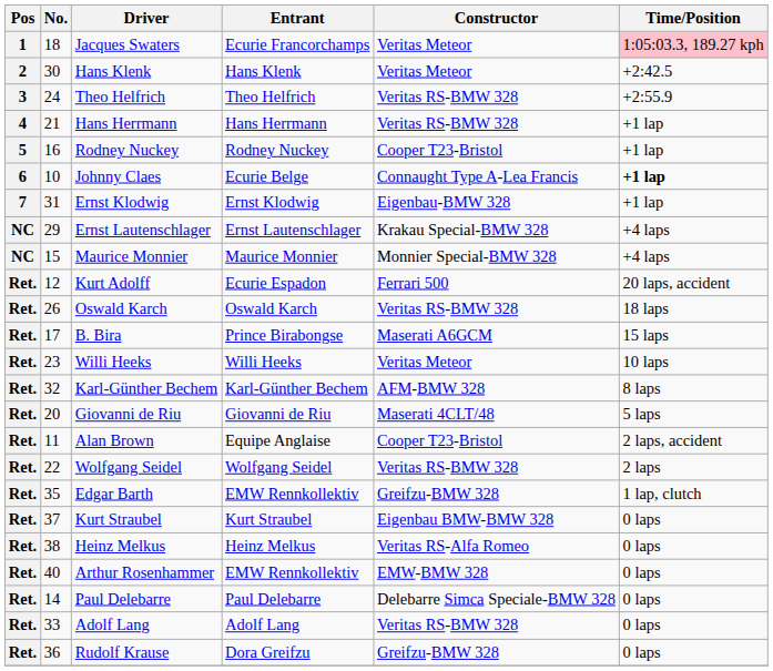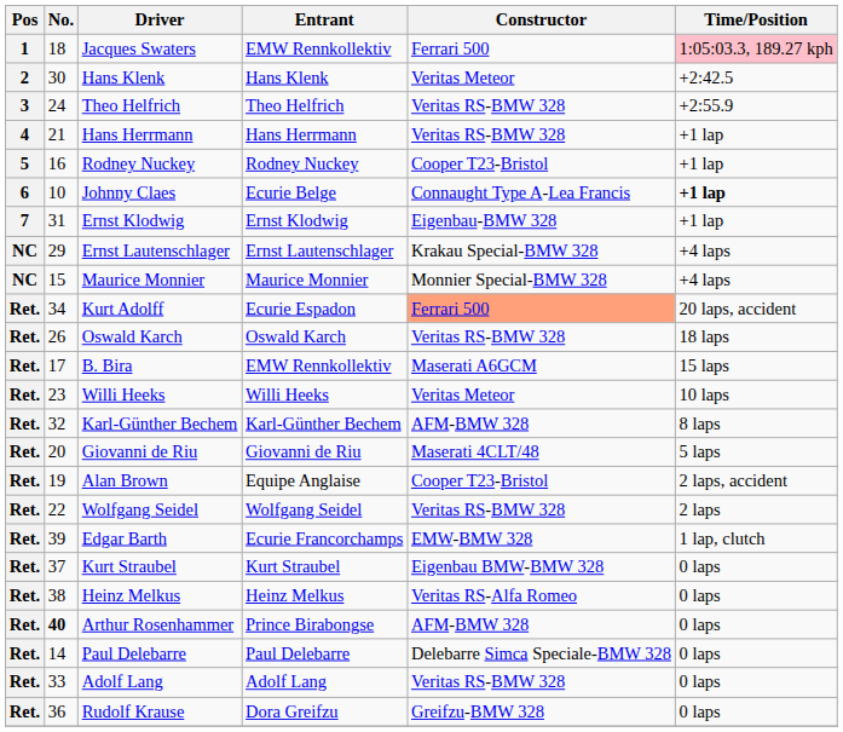 <table class="wikitable sortable" style="font-size: 95%">
 <tr>
 <th>Pos</th>
 <th>No.</th>
 <th>Driver</th>
 <th>Entrant</th>
 <th>Constructor</th>
 <th>Time/Position</th>
 </tr>
 <tr>
 <th>1</th>
 <td>18</td>
 <td> <a href='#'>Jacques Swaters</a></td>
-<td><a href='#'>Ecurie Francorchamps</a></td>
-<td><a href='#'>Veritas Meteor</a></td>
+<td><a href='#'>EMW Rennkollektiv</a></td>
+<td><a href='#'>Ferrari 500</a></td>
 <td style="background: pink;">1:05:03.3, 189.27 kph</td>
 </tr>
 <tr>
 <th>2</th>
 <td>30</td>
 <td> <a href='#'>Hans Klenk</a></td>
 <td><a href='#'>Hans Klenk</a></td>
 <td><a href='#'>Veritas Meteor</a></td>
 <td>+2:42.5</td>
 </tr>
 <tr>
 <th>3</th>
 <td>24</td>
 <td> <a href='#'>Theo Helfrich</a></td>
 <td><a href='#'>Theo Helfrich</a></td>
 <td><a href='#'>Veritas RS</a>-<a href='#'>BMW 328</a></td>
 <td>+2:55.9</td>
 </tr>
 <tr>
 <th>4</th>
 <td>21</td>
 <td> <a href='#'>Hans Herrmann</a></td>
 <td><a href='#'>Hans Herrmann</a></td>
 <td><a href='#'>Veritas RS</a>-<a href='#'>BMW 328</a></td>
 <td>+1 lap</td>
 </tr>
 <tr>
 <th>5</th>
 <td>16</td>
 <td> <a href='#'>Rodney Nuckey</a></td>
 <td><a href='#'>Rodney Nuckey</a></td>
 <td><a href='#'>Cooper T23</a>-<a href='#'>Bristol</a></td>
 <td>+1 lap</td>
 </tr>
 <tr>
 <th>6</th>
 <td>10</td>
 <td> <a href='#'>Johnny Claes</a></td>
 <td><a href='#'>Ecurie Belge</a></td>
 <td><a href='#'>Connaught Type A</a>-<a href='#'>Lea Francis</a></td>
 <td><strong>+1 lap</strong></td>
 </tr>
 <tr>
 <th>7</th>
 <td>31</td>
 <td> <a href='#'>Ernst Klodwig</a></td>
 <td><a href='#'>Ernst Klodwig</a></td>
 <td><a href='#'>Eigenbau</a>-<a href='#'>BMW 328</a></td>
 <td>+1 lap</td>
 </tr>
 <tr>
 <th>NC</th>
 <td>29</td>
 <td> <a href='#'>Ernst Lautenschlager</a></td>
 <td><a href='#'>Ernst Lautenschlager</a></td>
 <td>Krakau Special-<a href='#'>BMW 328</a></td>
 <td>+4 laps</td>
 </tr>
 <tr>
 <th>NC</th>
 <td>15</td>
 <td> <a href='#'>Maurice Monnier</a></td>
 <td><a href='#'>Maurice Monnier</a></td>
 <td>Monnier Special-<a href='#'>BMW 328</a></td>
 <td>+4 laps</td>
 </tr>
 <tr>
 <th>Ret.</th>
-<td>12</td>
+<td>34</td>
 <td> <a href='#'>Kurt Adolff</a></td>
 <td><a href='#'>Ecurie Espadon</a></td>
-<td><a href='#'>Ferrari 500</a></td>
+<td style="background: lightsalmon;"><a href='#'>Ferrari 500</a></td>
 <td>20 laps, accident</td>
 </tr>
 <tr>
 <th>Ret.</th>
 <td>26</td>
 <td> <a href='#'>Oswald Karch</a></td>
 <td><a href='#'>Oswald Karch</a></td>
 <td><a href='#'>Veritas RS</a>-<a href='#'>BMW 328</a></td>
 <td>18 laps</td>
 </tr>
 <tr>
 <th>Ret.</th>
 <td>17</td>
 <td> <a href='#'>B. Bira</a></td>
-<td><a href='#'>Prince Birabongse</a></td>
+<td><a href='#'>EMW Rennkollektiv</a></td>
 <td><a href='#'>Maserati A6GCM</a></td>
 <td>15 laps</td>
 </tr>
 <tr>
 <th>Ret.</th>
 <td>23</td>
 <td> <a href='#'>Willi Heeks</a></td>
 <td><a href='#'>Willi Heeks</a></td>
 <td><a href='#'>Veritas Meteor</a></td>
 <td>10 laps</td>
 </tr>
 <tr>
 <th>Ret.</th>
 <td>32</td>
 <td> <a href='#'>Karl-Günther Bechem</a></td>
 <td><a href='#'>Karl-Günther Bechem</a></td>
 <td><a href='#'>AFM</a>-<a href='#'>BMW 328</a></td>
 <td>8 laps</td>
 </tr>
 <tr>
 <th>Ret.</th>
 <td>20</td>
 <td> <a href='#'>Giovanni de Riu</a></td>
 <td><a href='#'>Giovanni de Riu</a></td>
 <td><a href='#'>Maserati 4CLT/48</a></td>
 <td>5 laps</td>
 </tr>
 <tr>
 <th>Ret.</th>
-<td>11</td>
+<td>19</td>
 <td> <a href='#'>Alan Brown</a></td>
 <td>Equipe Anglaise</td>
 <td><a href='#'>Cooper T23</a>-<a href='#'>Bristol</a></td>
 <td>2 laps, accident</td>
 </tr>
 <tr>
 <th>Ret.</th>
 <td>22</td>
 <td> <a href='#'>Wolfgang Seidel</a></td>
 <td><a href='#'>Wolfgang Seidel</a></td>
 <td><a href='#'>Veritas RS</a>-<a href='#'>BMW 328</a></td>
 <td>2 laps</td>
 </tr>
 <tr>
 <th>Ret.</th>
-<td>35</td>
+<td>39</td>
 <td> <a href='#'>Edgar Barth</a></td>
-<td><a href='#'>EMW Rennkollektiv</a></td>
-<td><a href='#'>Greifzu</a>-<a href='#'>BMW 328</a></td>
+<td><a href='#'>Ecurie Francorchamps</a></td>
+<td><a href='#'>EMW</a>-<a href='#'>BMW 328</a></td>
 <td>1 lap, clutch</td>
 </tr>
 <tr>
 <th>Ret.</th>
 <td>37</td>
 <td> <a href='#'>Kurt Straubel</a></td>
 <td><a href='#'>Kurt Straubel</a></td>
 <td><a href='#'>Eigenbau BMW</a>-<a href='#'>BMW 328</a></td>
 <td>0 laps</td>
 </tr>
 <tr>
 <th>Ret.</th>
 <td>38</td>
 <td> <a href='#'>Heinz Melkus</a></td>
 <td><a href='#'>Heinz Melkus</a></td>
 <td><a href='#'>Veritas RS</a>-<a href='#'>Alfa Romeo</a></td>
 <td>0 laps</td>
 </tr>
 <tr>
 <th>Ret.</th>
-<td>40</td>
+<td><strong>40</strong></td>
 <td> <a href='#'>Arthur Rosenhammer</a></td>
-<td><a href='#'>EMW Rennkollektiv</a></td>
-<td><a href='#'>EMW</a>-<a href='#'>BMW 328</a></td>
+<td><a href='#'>Prince Birabongse</a></td>
+<td><a href='#'>AFM</a>-<a href='#'>BMW 328</a></td>
 <td>0 laps</td>
 </tr>
 <tr>
 <th>Ret.</th>
 <td>14</td>
 <td> <a href='#'>Paul Delebarre</a></td>
 <td><a href='#'>Paul Delebarre</a></td>
 <td>Delebarre <a href='#'>Simca</a> Speciale-<a href='#'>BMW 328</a></td>
 <td>0 laps</td>
 </tr>
 <tr>
 <th>Ret.</th>
 <td>33</td>
 <td> <a href='#'>Adolf Lang</a></td>
 <td><a href='#'>Adolf Lang</a></td>
 <td><a href='#'>Veritas RS</a>-<a href='#'>BMW 328</a></td>
 <td>0 laps</td>
 </tr>
 <tr>
 <th>Ret.</th>
 <td>36</td>
 <td> <a href='#'>Rudolf Krause</a></td>
 <td><a href='#'>Dora Greifzu</a></td>
 <td><a href='#'>Greifzu</a>-<a href='#'>BMW 328</a></td>
 <td>0 laps</td>
 </tr>
 <tr>
 </tr>
 </table>
